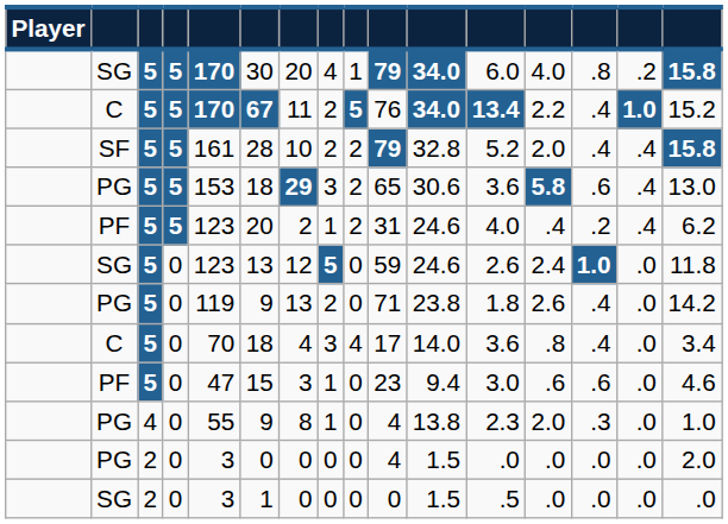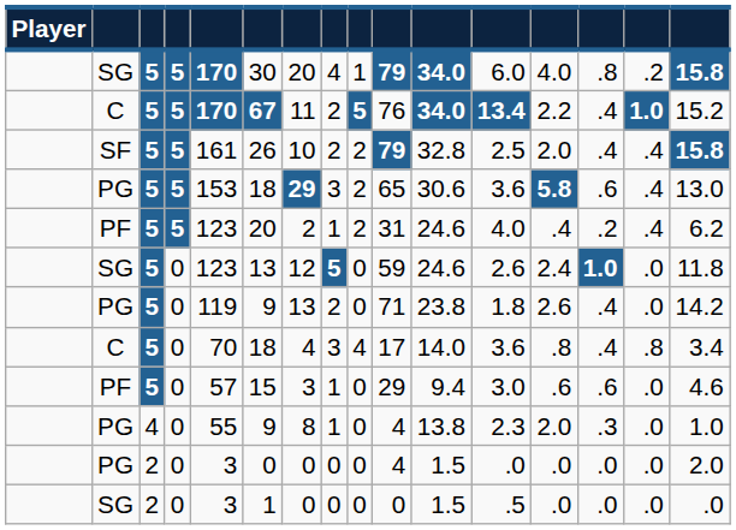 <table class="wikitable sortable" style="font-size: 95%; text-align:right;">
 <tr>
 <th style="background:#0C2340; color:#FFFFFF; border-top:#236192 3px solid; border-bottom:#236192 3px solid;">Player</th>
 <th style="background:#0C2340; color:#FFFFFF; border-top:#236192 3px solid; border-bottom:#236192 3px solid;"></th>
 <th style="background:#0C2340; color:#FFFFFF; border-top:#236192 3px solid; border-bottom:#236192 3px solid;"></th>
 <th style="background:#0C2340; color:#FFFFFF; border-top:#236192 3px solid; border-bottom:#236192 3px solid;"></th>
 <th style="background:#0C2340; color:#FFFFFF; border-top:#236192 3px solid; border-bottom:#236192 3px solid;"></th>
 <th style="background:#0C2340; color:#FFFFFF; border-top:#236192 3px solid; border-bottom:#236192 3px solid;"></th>
 <th style="background:#0C2340; color:#FFFFFF; border-top:#236192 3px solid; border-bottom:#236192 3px solid;"></th>
 <th style="background:#0C2340; color:#FFFFFF; border-top:#236192 3px solid; border-bottom:#236192 3px solid;"></th>
 <th style="background:#0C2340; color:#FFFFFF; border-top:#236192 3px solid; border-bottom:#236192 3px solid;"></th>
 <th style="background:#0C2340; color:#FFFFFF; border-top:#236192 3px solid; border-bottom:#236192 3px solid;"></th>
 <th style="background:#0C2340; color:#FFFFFF; border-top:#236192 3px solid; border-bottom:#236192 3px solid;"></th>
 <th style="background:#0C2340; color:#FFFFFF; border-top:#236192 3px solid; border-bottom:#236192 3px solid;"></th>
 <th style="background:#0C2340; color:#FFFFFF; border-top:#236192 3px solid; border-bottom:#236192 3px solid;"></th>
 <th style="background:#0C2340; color:#FFFFFF; border-top:#236192 3px solid; border-bottom:#236192 3px solid;"></th>
 <th style="background:#0C2340; color:#FFFFFF; border-top:#236192 3px solid; border-bottom:#236192 3px solid;"></th>
 <th style="background:#0C2340; color:#FFFFFF; border-top:#236192 3px solid; border-bottom:#236192 3px solid;"></th>
 </tr>
 <tr>
 <td style="text-align:left;"></td>
 <td style="text-align:center;">SG</td>
 <td style="background:#236192; color:#FFFFFF;"><strong>5</strong></td>
 <td style="background:#236192; color:#FFFFFF;"><strong>5</strong></td>
 <td style="background:#236192; color:#FFFFFF;"><strong>170</strong></td>
 <td>30</td>
 <td>20</td>
 <td>4</td>
 <td>1</td>
 <td style="background:#236192; color:#FFFFFF;"><strong>79</strong></td>
 <td style="background:#236192; color:#FFFFFF;"><strong>34.0</strong></td>
 <td>6.0</td>
 <td>4.0</td>
 <td>.8</td>
 <td>.2</td>
 <td style="background:#236192; color:#FFFFFF;"><strong>15.8</strong></td>
 </tr>
 <tr>
 <td style="text-align:left;"></td>
 <td style="text-align:center;">C</td>
 <td style="background:#236192; color:#FFFFFF;"><strong>5</strong></td>
 <td style="background:#236192; color:#FFFFFF;"><strong>5</strong></td>
 <td style="background:#236192; color:#FFFFFF;"><strong>170</strong></td>
 <td style="background:#236192; color:#FFFFFF;"><strong>67</strong></td>
 <td>11</td>
 <td>2</td>
 <td style="background:#236192; color:#FFFFFF;"><strong>5</strong></td>
 <td>76</td>
 <td style="background:#236192; color:#FFFFFF;"><strong>34.0</strong></td>
 <td style="background:#236192; color:#FFFFFF;"><strong>13.4</strong></td>
 <td>2.2</td>
 <td>.4</td>
 <td style="background:#236192; color:#FFFFFF;"><strong>1.0</strong></td>
 <td>15.2</td>
 </tr>
 <tr>
 <td style="text-align:left;"></td>
 <td style="text-align:center;">SF</td>
 <td style="background:#236192; color:#FFFFFF;"><strong>5</strong></td>
 <td style="background:#236192; color:#FFFFFF;"><strong>5</strong></td>
 <td>161</td>
-<td>28</td>
+<td>26</td>
 <td>10</td>
 <td>2</td>
 <td>2</td>
 <td style="background:#236192; color:#FFFFFF;"><strong>79</strong></td>
 <td>32.8</td>
-<td>5.2</td>
+<td>2.5</td>
 <td>2.0</td>
 <td>.4</td>
 <td>.4</td>
 <td style="background:#236192; color:#FFFFFF;"><strong>15.8</strong></td>
 </tr>
 <tr>
 <td style="text-align:left;"></td>
 <td style="text-align:center;">PG</td>
 <td style="background:#236192; color:#FFFFFF;"><strong>5</strong></td>
 <td style="background:#236192; color:#FFFFFF;"><strong>5</strong></td>
 <td>153</td>
 <td>18</td>
 <td style="background:#236192; color:#FFFFFF;"><strong>29</strong></td>
 <td>3</td>
 <td>2</td>
 <td>65</td>
 <td>30.6</td>
 <td>3.6</td>
 <td style="background:#236192; color:#FFFFFF;"><strong>5.8</strong></td>
 <td>.6</td>
 <td>.4</td>
 <td>13.0</td>
 </tr>
 <tr>
 <td style="text-align:left;"></td>
 <td style="text-align:center;">PF</td>
 <td style="background:#236192; color:#FFFFFF;"><strong>5</strong></td>
 <td style="background:#236192; color:#FFFFFF;"><strong>5</strong></td>
 <td>123</td>
 <td>20</td>
 <td>2</td>
 <td>1</td>
 <td>2</td>
 <td>31</td>
 <td>24.6</td>
 <td>4.0</td>
 <td>.4</td>
 <td>.2</td>
 <td>.4</td>
 <td>6.2</td>
 </tr>
 <tr>
 <td style="text-align:left;"></td>
 <td style="text-align:center;">SG</td>
 <td style="background:#236192; color:#FFFFFF;"><strong>5</strong></td>
 <td>0</td>
 <td>123</td>
 <td>13</td>
 <td>12</td>
 <td style="background:#236192; color:#FFFFFF;"><strong>5</strong></td>
 <td>0</td>
 <td>59</td>
 <td>24.6</td>
 <td>2.6</td>
 <td>2.4</td>
 <td style="background:#236192; color:#FFFFFF;"><strong>1.0</strong></td>
 <td>.0</td>
 <td>11.8</td>
 </tr>
 <tr>
 <td style="text-align:left;"></td>
 <td style="text-align:center;">PG</td>
 <td style="background:#236192; color:#FFFFFF;"><strong>5</strong></td>
 <td>0</td>
 <td>119</td>
 <td>9</td>
 <td>13</td>
 <td>2</td>
 <td>0</td>
 <td>71</td>
 <td>23.8</td>
 <td>1.8</td>
 <td>2.6</td>
 <td>.4</td>
 <td>.0</td>
 <td>14.2</td>
 </tr>
 <tr>
 <td style="text-align:left;"></td>
 <td style="text-align:center;">C</td>
 <td style="background:#236192; color:#FFFFFF;"><strong>5</strong></td>
 <td>0</td>
 <td>70</td>
 <td>18</td>
 <td>4</td>
 <td>3</td>
 <td>4</td>
 <td>17</td>
 <td>14.0</td>
 <td>3.6</td>
 <td>.8</td>
 <td>.4</td>
-<td>.0</td>
+<td>.8</td>
 <td>3.4</td>
 </tr>
 <tr>
 <td style="text-align:left;"></td>
 <td style="text-align:center;">PF</td>
 <td style="background:#236192; color:#FFFFFF;"><strong>5</strong></td>
 <td>0</td>
-<td>47</td>
+<td>57</td>
 <td>15</td>
 <td>3</td>
 <td>1</td>
 <td>0</td>
-<td>23</td>
+<td>29</td>
 <td>9.4</td>
 <td>3.0</td>
 <td>.6</td>
 <td>.6</td>
 <td>.0</td>
 <td>4.6</td>
 </tr>
 <tr>
 <td style="text-align:left;"></td>
 <td style="text-align:center;">PG</td>
 <td>4</td>
 <td>0</td>
 <td>55</td>
 <td>9</td>
 <td>8</td>
 <td>1</td>
 <td>0</td>
 <td>4</td>
 <td>13.8</td>
 <td>2.3</td>
 <td>2.0</td>
 <td>.3</td>
 <td>.0</td>
 <td>1.0</td>
 </tr>
 <tr>
 <td style="text-align:left;"></td>
 <td style="text-align:center;">PG</td>
 <td>2</td>
 <td>0</td>
 <td>3</td>
 <td>0</td>
 <td>0</td>
 <td>0</td>
 <td>0</td>
 <td>4</td>
 <td>1.5</td>
 <td>.0</td>
 <td>.0</td>
 <td>.0</td>
 <td>.0</td>
 <td>2.0</td>
 </tr>
 <tr>
 <td style="text-align:left;"></td>
 <td style="text-align:center;">SG</td>
 <td>2</td>
 <td>0</td>
 <td>3</td>
 <td>1</td>
 <td>0</td>
 <td>0</td>
 <td>0</td>
 <td>0</td>
 <td>1.5</td>
 <td>.5</td>
 <td>.0</td>
 <td>.0</td>
 <td>.0</td>
 <td>.0</td>
 </tr>
 </table>
